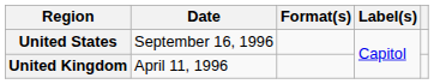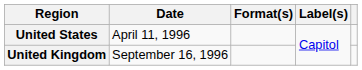 <table class="wikitable plainrowheaders">
 <tr>
 <th scope="col">Region</th>
 <th scope="col">Date</th>
 <th scope="col">Format(s)</th>
 <th scope="col">Label(s)</th>
 <th scope="col"></th>
 </tr>
 <tr>
 <th scope="row">United States</th>
-<td>September 16, 1996</td>
+<td>April 11, 1996</td>
 <td></td>
 <td rowspan="2"><a href='#'>Capitol</a></td>
 <td></td>
 </tr>
 <tr>
 <th scope="row">United Kingdom</th>
-<td>April 11, 1996</td>
+<td>September 16, 1996</td>
 <td></td>
 <td></td>
 </tr>
 </table>
